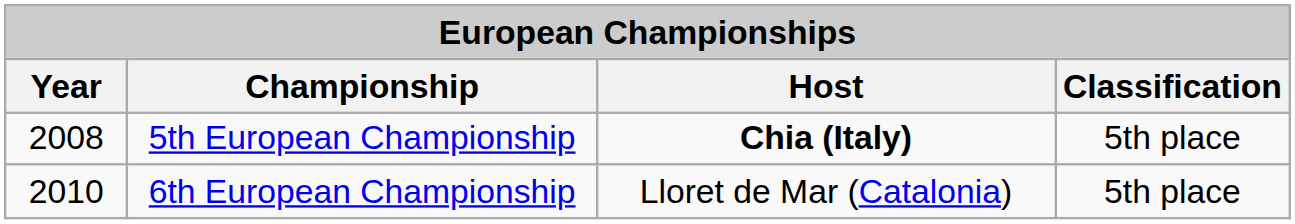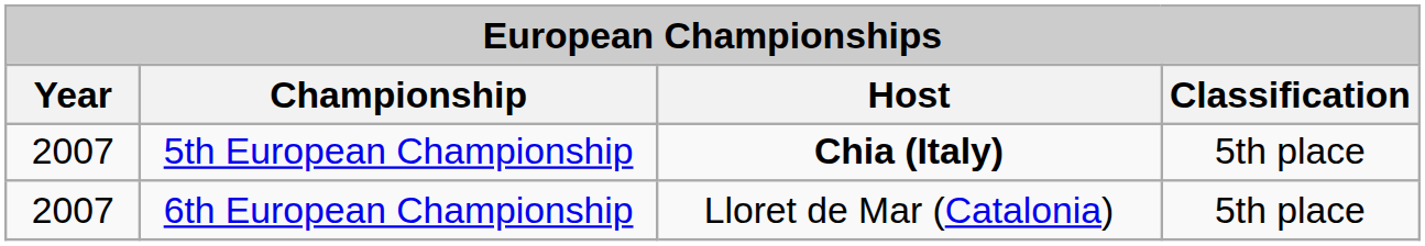 <table class="wikitable" style=font-size:90% width=550>
 <tr align=center style="background:#cccccc;">
 <td colspan=4><strong>European Championships</strong></td>
 </tr>
 <tr align=center style="background:#eeeeee;">
 <th width=10%>Year</th>
 <th width=40%>Championship</th>
 <th width=40%>Host</th>
 <th width=10%>Classification</th>
 </tr>
 <tr align=center>
-<td>2008</td>
+<td>2007</td>
 <td><a href='#'>5th European Championship</a></td>
 <td><strong>Chia (Italy)</strong></td>
 <td>5th place</td>
 </tr>
 <tr align=center>
-<td>2010</td>
+<td>2007</td>
 <td><a href='#'>6th European Championship</a></td>
 <td>Lloret de Mar (<a href='#'>Catalonia</a>)</td>
 <td>5th place</td>
 </tr>
 </table>
